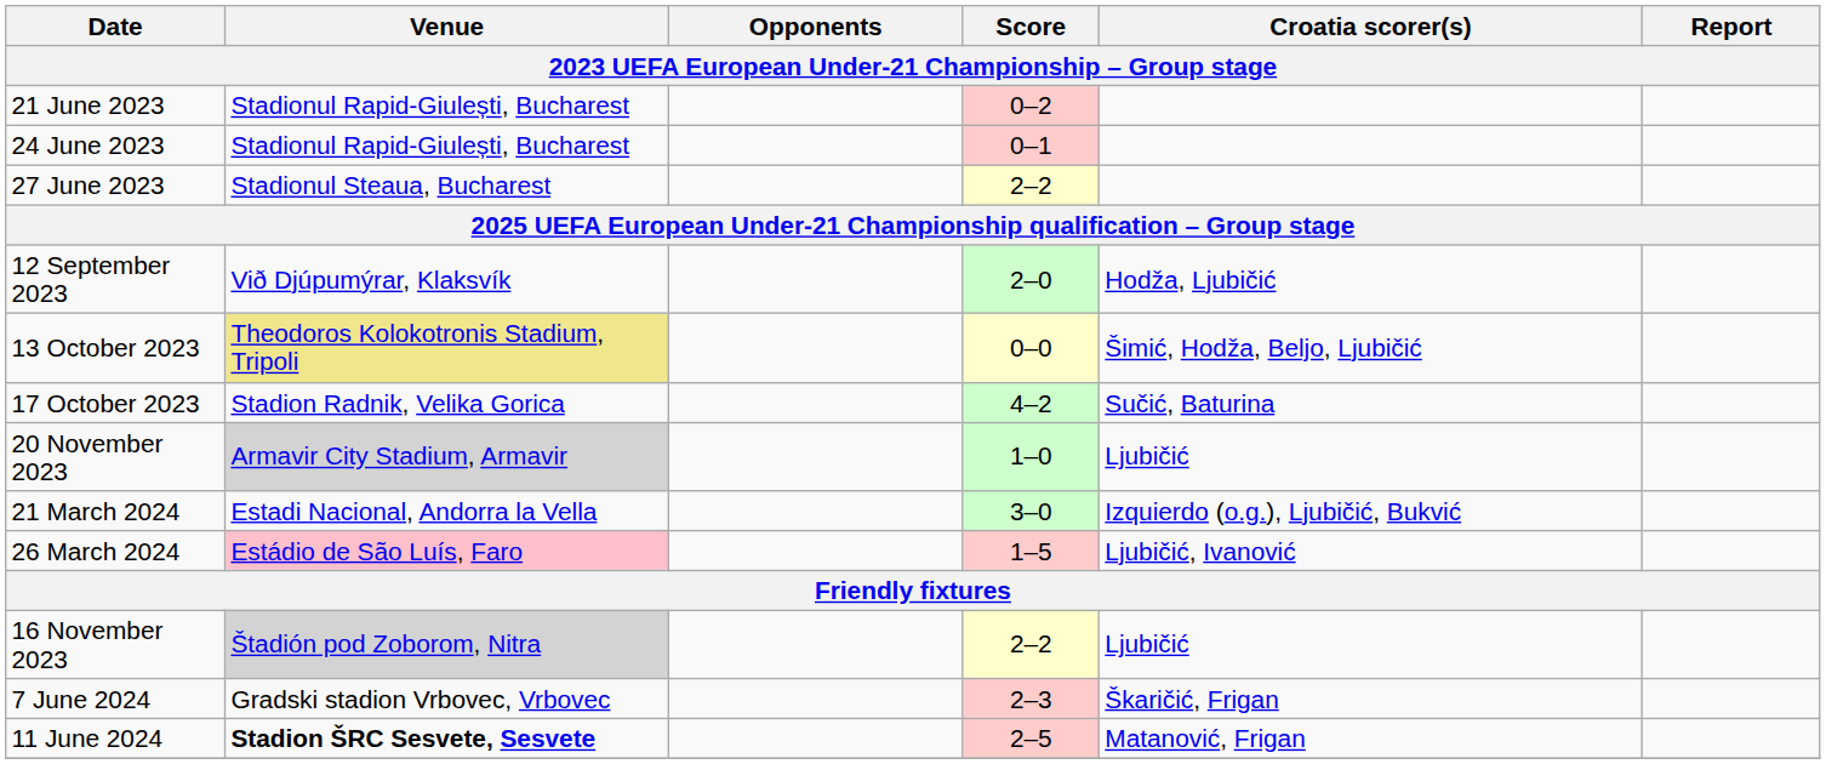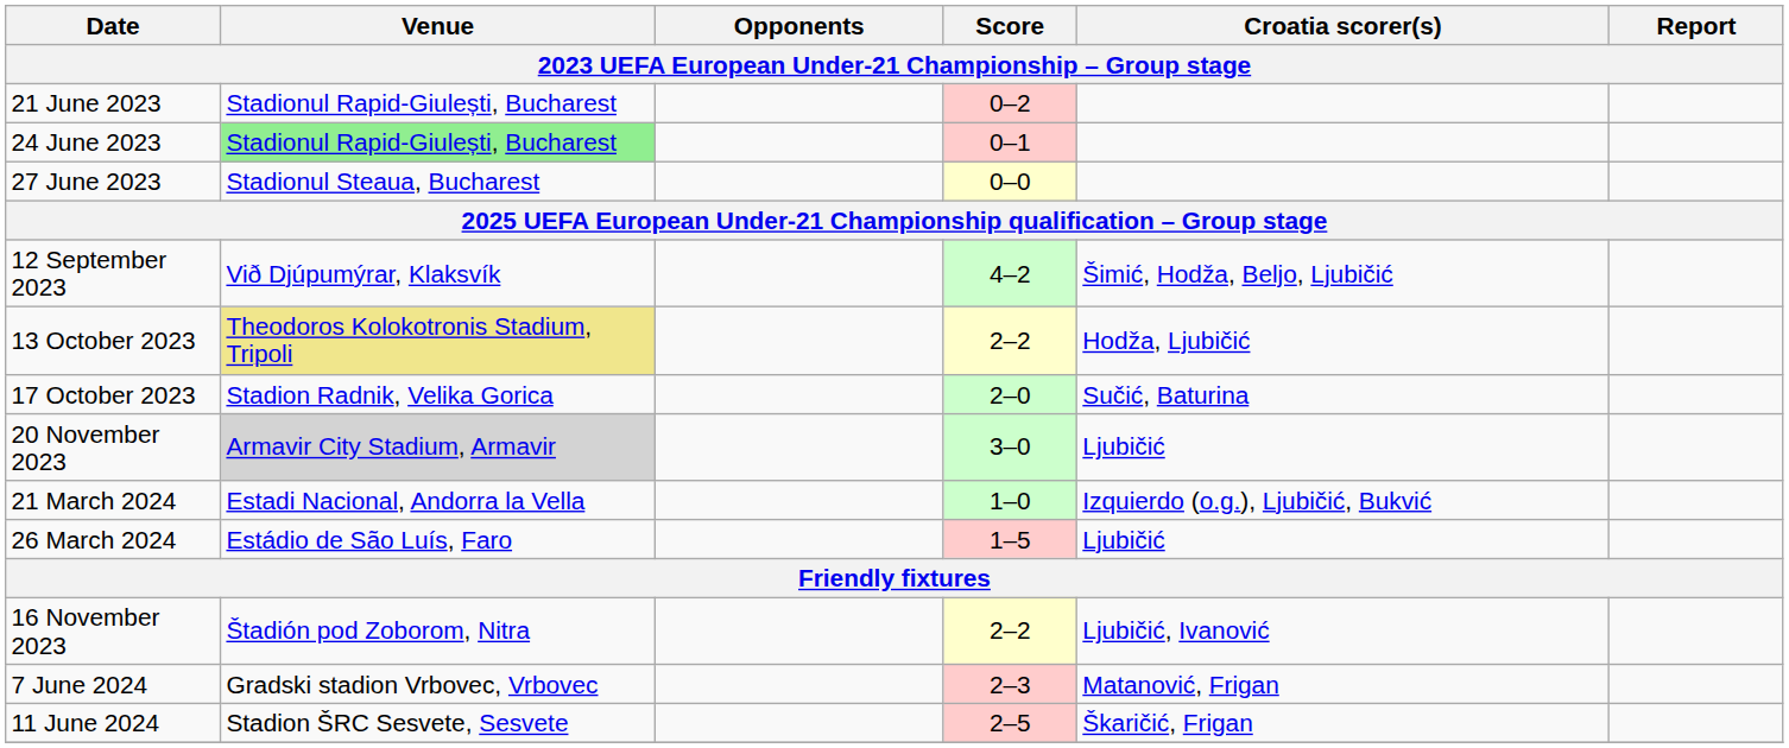 <table class="wikitable" style="font-size:95%;">
 <tr>
 <th width=125>Date</th>
 <th width=260>Venue</th>
 <th width=170>Opponents</th>
 <th width= 75>Score</th>
 <th width=320>Croatia scorer(s)</th>
 <th width=100>Report</th>
 </tr>
 <tr>
 <th colspan=7><a href='#'>2023 UEFA European Under-21 Championship – Group stage</a></th>
 </tr>
 <tr>
 <td>21 June 2023</td>
 <td><a href='#'>Stadionul Rapid-Giulești</a>, <a href='#'>Bucharest</a></td>
 <td></td>
 <td align="center" bgcolor="#FFCCCC">0–2</td>
 <td></td>
 <td></td>
 </tr>
 <tr>
 <td>24 June 2023</td>
-<td><a href='#'>Stadionul Rapid-Giulești</a>, <a href='#'>Bucharest</a></td>
+<td style="background: lightgreen;"><a href='#'>Stadionul Rapid-Giulești</a>, <a href='#'>Bucharest</a></td>
 <td></td>
 <td align="center" bgcolor="#FFCCCC">0–1</td>
 <td></td>
 <td></td>
 </tr>
 <tr>
 <td>27 June 2023</td>
 <td><a href='#'>Stadionul Steaua</a>, <a href='#'>Bucharest</a></td>
 <td></td>
-<td align=center bgcolor=#FFFFCC>2–2</td>
+<td align=center bgcolor=#FFFFCC>0–0</td>
 <td></td>
 <td></td>
 </tr>
 <tr>
 <th colspan=7><a href='#'>2025 UEFA European Under-21 Championship qualification – Group stage</a></th>
 </tr>
 <tr>
 <td>12 September 2023</td>
 <td><a href='#'>Við Djúpumýrar</a>, <a href='#'>Klaksvík</a></td>
 <td></td>
-<td align=center bgcolor=#CCFFCC>2–0</td>
-<td><a href='#'>Hodža</a>, <a href='#'>Ljubičić</a></td>
+<td align=center bgcolor=#CCFFCC>4–2</td>
+<td><a href='#'>Šimić</a>, <a href='#'>Hodža</a>, <a href='#'>Beljo</a>, <a href='#'>Ljubičić</a></td>
 <td></td>
 </tr>
 <tr>
 <td>13 October 2023</td>
 <td style="background: khaki;"><a href='#'>Theodoros Kolokotronis Stadium</a>, <a href='#'>Tripoli</a></td>
 <td></td>
-<td align=center bgcolor=#FFFFCC>0–0</td>
-<td><a href='#'>Šimić</a>, <a href='#'>Hodža</a>, <a href='#'>Beljo</a>, <a href='#'>Ljubičić</a></td>
+<td align=center bgcolor=#FFFFCC>2–2</td>
+<td><a href='#'>Hodža</a>, <a href='#'>Ljubičić</a></td>
 <td></td>
 </tr>
 <tr>
 <td>17 October 2023</td>
 <td><a href='#'>Stadion Radnik</a>, <a href='#'>Velika Gorica</a></td>
 <td></td>
-<td align=center bgcolor=#CCFFCC>4–2</td>
+<td align=center bgcolor=#CCFFCC>2–0</td>
 <td><a href='#'>Sučić</a>, <a href='#'>Baturina</a></td>
 <td></td>
 </tr>
 <tr>
 <td>20 November 2023</td>
 <td style="background: lightgrey;"><a href='#'>Armavir City Stadium</a>, <a href='#'>Armavir</a></td>
 <td></td>
-<td align=center bgcolor=#CCFFCC>1–0</td>
+<td align=center bgcolor=#CCFFCC>3–0</td>
 <td><a href='#'>Ljubičić</a></td>
 <td></td>
 </tr>
 <tr>
 <td>21 March 2024</td>
 <td><a href='#'>Estadi Nacional</a>, <a href='#'>Andorra la Vella</a></td>
 <td></td>
-<td align=center bgcolor=#CCFFCC>3–0</td>
+<td align=center bgcolor=#CCFFCC>1–0</td>
 <td><a href='#'>Izquierdo</a> (<a href='#'>o.g.</a>), <a href='#'>Ljubičić</a>, <a href='#'>Bukvić</a></td>
 <td></td>
 </tr>
 <tr>
 <td>26 March 2024</td>
-<td style="background: pink;"><a href='#'>Estádio de São Luís</a>, <a href='#'>Faro</a></td>
+<td><a href='#'>Estádio de São Luís</a>, <a href='#'>Faro</a></td>
 <td></td>
 <td align="center" bgcolor="#FFCCCC">1–5</td>
-<td><a href='#'>Ljubičić</a>, <a href='#'>Ivanović</a></td>
+<td><a href='#'>Ljubičić</a></td>
 <td></td>
 </tr>
 <tr>
 <th colspan=7><a href='#'>Friendly fixtures</a></th>
 </tr>
 <tr>
 <td>16 November 2023</td>
-<td style="background: lightgrey;"><a href='#'>Štadión pod Zoborom</a>, <a href='#'>Nitra</a></td>
+<td><a href='#'>Štadión pod Zoborom</a>, <a href='#'>Nitra</a></td>
 <td></td>
 <td align=center bgcolor=#FFFFCC>2–2</td>
-<td><a href='#'>Ljubičić</a></td>
+<td><a href='#'>Ljubičić</a>, <a href='#'>Ivanović</a></td>
 <td></td>
 </tr>
 <tr>
 <td>7 June 2024</td>
 <td>Gradski stadion Vrbovec, <a href='#'>Vrbovec</a></td>
 <td></td>
 <td align="center" bgcolor="#FFCCCC">2–3</td>
-<td><a href='#'>Škaričić</a>, <a href='#'>Frigan</a></td>
+<td><a href='#'>Matanović</a>, <a href='#'>Frigan</a></td>
 <td></td>
 </tr>
 <tr>
 <td>11 June 2024</td>
-<td><strong>Stadion ŠRC Sesvete, <a href='#'>Sesvete</a></strong></td>
+<td>Stadion ŠRC Sesvete, <a href='#'>Sesvete</a></td>
 <td></td>
 <td align="center" bgcolor="#FFCCCC">2–5</td>
-<td><a href='#'>Matanović</a>, <a href='#'>Frigan</a></td>
+<td><a href='#'>Škaričić</a>, <a href='#'>Frigan</a></td>
 <td></td>
 </tr>
 <tr>
 </tr>
 </table>
